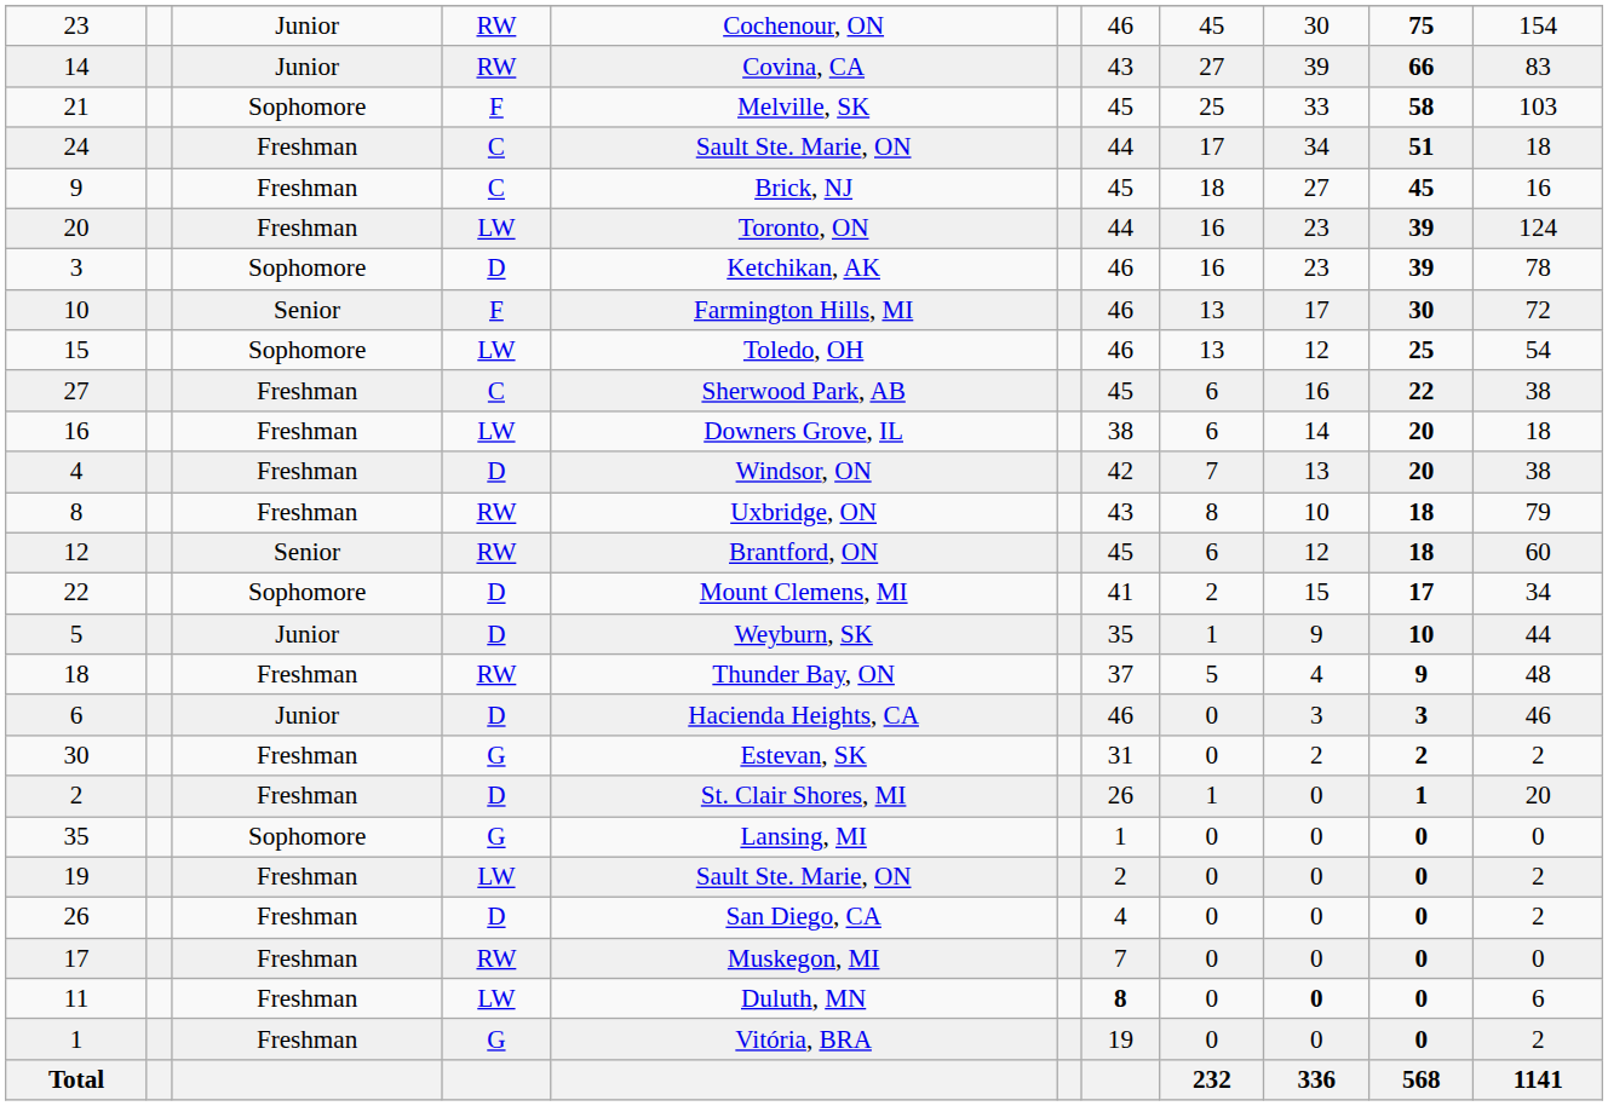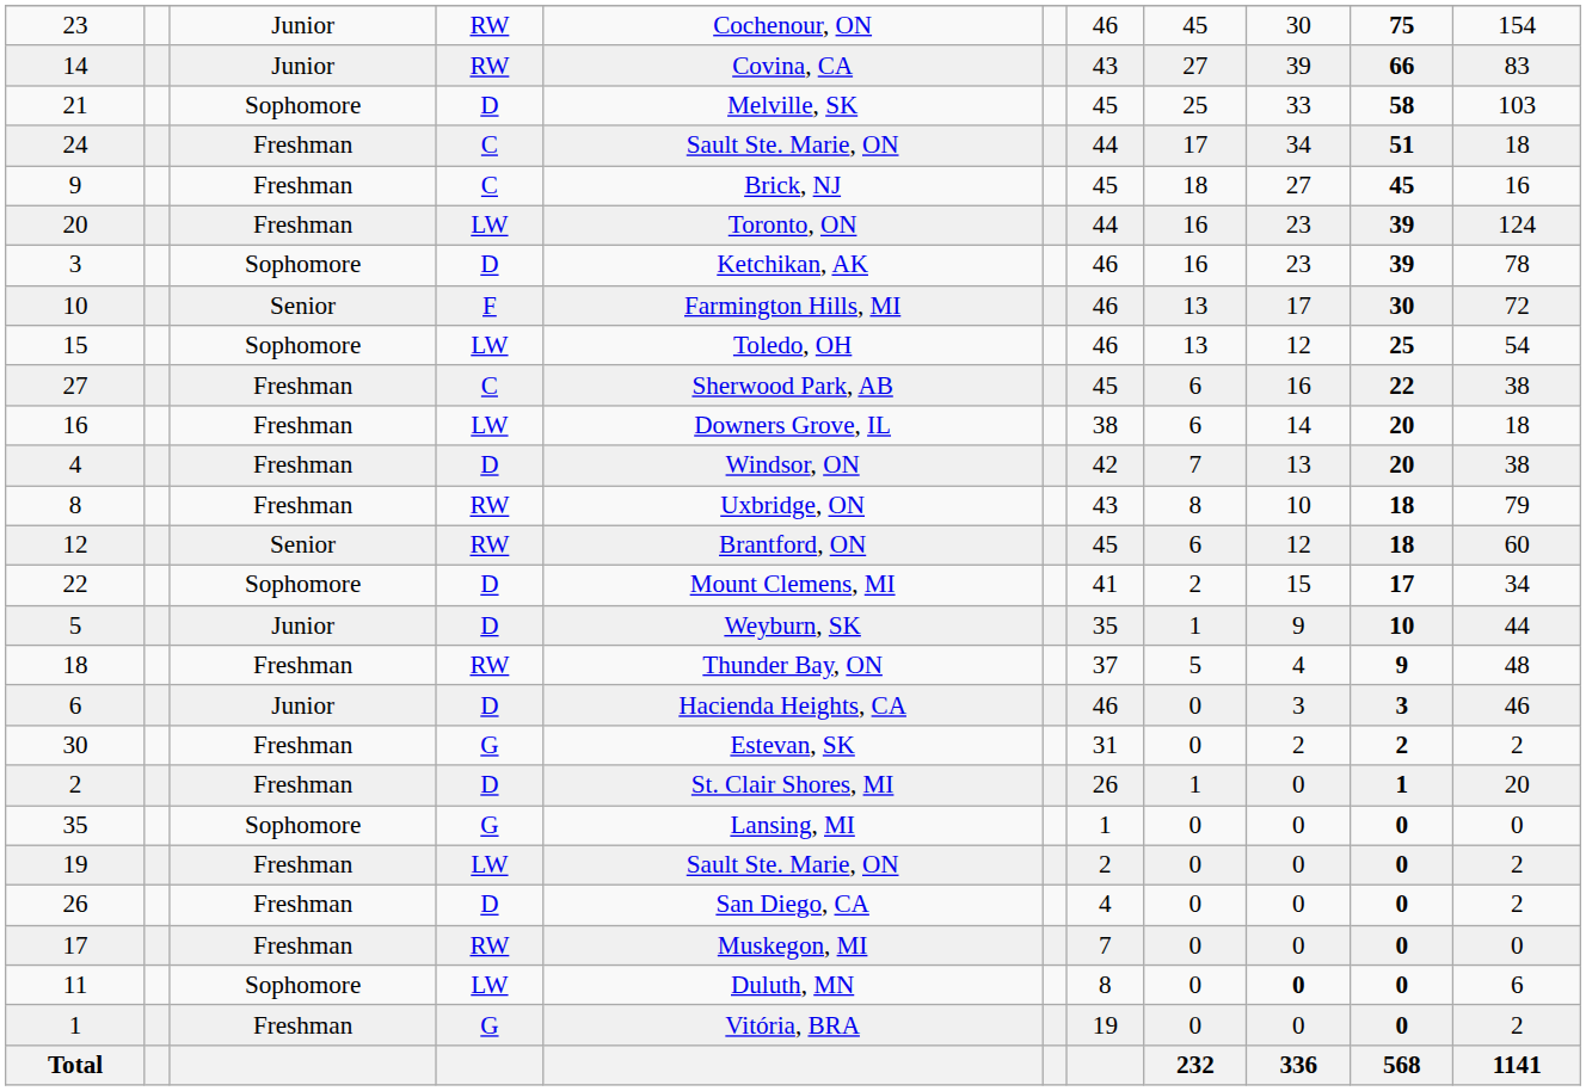 <table class="wikitable sortable" width ="1000">
 <tr align="center">
 </tr>
 <tr align="center" bgcolor="">
 <td>23</td>
 <td></td>
 <td>Junior</td>
 <td><a href='#'>RW</a></td>
 <td><a href='#'>Cochenour</a>, <a href='#'>ON</a></td>
 <td></td>
 <td>46</td>
 <td>45</td>
 <td>30</td>
 <td><strong>75</strong></td>
 <td>154</td>
 </tr>
 <tr align="center" bgcolor="#f0f0f0">
 <td>14</td>
 <td></td>
 <td>Junior</td>
 <td><a href='#'>RW</a></td>
 <td><a href='#'>Covina</a>, <a href='#'>CA</a></td>
 <td></td>
 <td>43</td>
 <td>27</td>
 <td>39</td>
 <td><strong>66</strong></td>
 <td>83</td>
 </tr>
 <tr align="center">
 <td>21</td>
 <td></td>
 <td>Sophomore</td>
-<td><a href='#'>F</a></td>
+<td><a href='#'>D</a></td>
 <td><a href='#'>Melville</a>, <a href='#'>SK</a></td>
 <td></td>
 <td>45</td>
 <td>25</td>
 <td>33</td>
 <td><strong>58</strong></td>
 <td>103</td>
 </tr>
 <tr align="center" bgcolor="#f0f0f0">
 <td>24</td>
 <td></td>
 <td>Freshman</td>
 <td><a href='#'>C</a></td>
 <td><a href='#'>Sault Ste. Marie</a>, <a href='#'>ON</a></td>
 <td></td>
 <td>44</td>
 <td>17</td>
 <td>34</td>
 <td><strong>51</strong></td>
 <td>18</td>
 </tr>
 <tr align="center">
 <td>9</td>
 <td></td>
 <td>Freshman</td>
 <td><a href='#'>C</a></td>
 <td><a href='#'>Brick</a>, <a href='#'>NJ</a></td>
 <td></td>
 <td>45</td>
 <td>18</td>
 <td>27</td>
 <td><strong>45</strong></td>
 <td>16</td>
 </tr>
 <tr align="center" bgcolor="#f0f0f0">
 <td>20</td>
 <td></td>
 <td>Freshman</td>
 <td><a href='#'>LW</a></td>
 <td><a href='#'>Toronto</a>, <a href='#'>ON</a></td>
 <td></td>
 <td>44</td>
 <td>16</td>
 <td>23</td>
 <td><strong>39</strong></td>
 <td>124</td>
 </tr>
 <tr align="center">
 <td>3</td>
 <td></td>
 <td>Sophomore</td>
 <td><a href='#'>D</a></td>
 <td><a href='#'>Ketchikan</a>, <a href='#'>AK</a></td>
 <td></td>
 <td>46</td>
 <td>16</td>
 <td>23</td>
 <td><strong>39</strong></td>
 <td>78</td>
 </tr>
 <tr align="center" bgcolor="#f0f0f0">
 <td>10</td>
 <td></td>
 <td>Senior</td>
 <td><a href='#'>F</a></td>
 <td><a href='#'>Farmington Hills</a>, <a href='#'>MI</a></td>
 <td></td>
 <td>46</td>
 <td>13</td>
 <td>17</td>
 <td><strong>30</strong></td>
 <td>72</td>
 </tr>
 <tr align="center">
 <td>15</td>
 <td></td>
 <td>Sophomore</td>
 <td><a href='#'>LW</a></td>
 <td><a href='#'>Toledo</a>, <a href='#'>OH</a></td>
 <td></td>
 <td>46</td>
 <td>13</td>
 <td>12</td>
 <td><strong>25</strong></td>
 <td>54</td>
 </tr>
 <tr align="center" bgcolor="#f0f0f0">
 <td>27</td>
 <td></td>
 <td>Freshman</td>
 <td><a href='#'>C</a></td>
 <td><a href='#'>Sherwood Park</a>, <a href='#'>AB</a></td>
 <td></td>
 <td>45</td>
 <td>6</td>
 <td>16</td>
 <td><strong>22</strong></td>
 <td>38</td>
 </tr>
 <tr align="center">
 <td>16</td>
 <td></td>
 <td>Freshman</td>
 <td><a href='#'>LW</a></td>
 <td><a href='#'>Downers Grove</a>, <a href='#'>IL</a></td>
 <td></td>
 <td>38</td>
 <td>6</td>
 <td>14</td>
 <td><strong>20</strong></td>
 <td>18</td>
 </tr>
 <tr align="center" bgcolor="#f0f0f0">
 <td>4</td>
 <td></td>
 <td>Freshman</td>
 <td><a href='#'>D</a></td>
 <td><a href='#'>Windsor</a>, <a href='#'>ON</a></td>
 <td></td>
 <td>42</td>
 <td>7</td>
 <td>13</td>
 <td><strong>20</strong></td>
 <td>38</td>
 </tr>
 <tr align="center">
 <td>8</td>
 <td></td>
 <td>Freshman</td>
 <td><a href='#'>RW</a></td>
 <td><a href='#'>Uxbridge</a>, <a href='#'>ON</a></td>
 <td></td>
 <td>43</td>
 <td>8</td>
 <td>10</td>
 <td><strong>18</strong></td>
 <td>79</td>
 </tr>
 <tr align="center" bgcolor="#f0f0f0">
 <td>12</td>
 <td></td>
 <td>Senior</td>
 <td><a href='#'>RW</a></td>
 <td><a href='#'>Brantford</a>, <a href='#'>ON</a></td>
 <td></td>
 <td>45</td>
 <td>6</td>
 <td>12</td>
 <td><strong>18</strong></td>
 <td>60</td>
 </tr>
 <tr align="center">
 <td>22</td>
 <td></td>
 <td>Sophomore</td>
 <td><a href='#'>D</a></td>
 <td><a href='#'>Mount Clemens</a>, <a href='#'>MI</a></td>
 <td></td>
 <td>41</td>
 <td>2</td>
 <td>15</td>
 <td><strong>17</strong></td>
 <td>34</td>
 </tr>
 <tr align="center" bgcolor="#f0f0f0">
 <td>5</td>
 <td></td>
 <td>Junior</td>
 <td><a href='#'>D</a></td>
 <td><a href='#'>Weyburn</a>, <a href='#'>SK</a></td>
 <td></td>
 <td>35</td>
 <td>1</td>
 <td>9</td>
 <td><strong>10</strong></td>
 <td>44</td>
 </tr>
 <tr align="center">
 <td>18</td>
 <td></td>
 <td>Freshman</td>
 <td><a href='#'>RW</a></td>
 <td><a href='#'>Thunder Bay</a>, <a href='#'>ON</a></td>
 <td></td>
 <td>37</td>
 <td>5</td>
 <td>4</td>
 <td><strong>9</strong></td>
 <td>48</td>
 </tr>
 <tr align="center" bgcolor="#f0f0f0">
 <td>6</td>
 <td></td>
 <td>Junior</td>
 <td><a href='#'>D</a></td>
 <td><a href='#'>Hacienda Heights</a>, <a href='#'>CA</a></td>
 <td></td>
 <td>46</td>
 <td>0</td>
 <td>3</td>
 <td><strong>3</strong></td>
 <td>46</td>
 </tr>
 <tr align="center">
 <td>30</td>
 <td></td>
 <td>Freshman</td>
 <td><a href='#'>G</a></td>
 <td><a href='#'>Estevan</a>, <a href='#'>SK</a></td>
 <td></td>
 <td>31</td>
 <td>0</td>
 <td>2</td>
 <td><strong>2</strong></td>
 <td>2</td>
 </tr>
 <tr align="center" bgcolor="#f0f0f0">
 <td>2</td>
 <td></td>
 <td>Freshman</td>
 <td><a href='#'>D</a></td>
 <td><a href='#'>St. Clair Shores</a>, <a href='#'>MI</a></td>
 <td></td>
 <td>26</td>
 <td>1</td>
 <td>0</td>
 <td><strong>1</strong></td>
 <td>20</td>
 </tr>
 <tr align="center">
 <td>35</td>
 <td></td>
 <td>Sophomore</td>
 <td><a href='#'>G</a></td>
 <td><a href='#'>Lansing</a>, <a href='#'>MI</a></td>
 <td></td>
 <td>1</td>
 <td>0</td>
 <td>0</td>
 <td><strong>0</strong></td>
 <td>0</td>
 </tr>
 <tr align="center" bgcolor="#f0f0f0">
 <td>19</td>
 <td></td>
 <td>Freshman</td>
 <td><a href='#'>LW</a></td>
 <td><a href='#'>Sault Ste. Marie</a>, <a href='#'>ON</a></td>
 <td></td>
 <td>2</td>
 <td>0</td>
 <td>0</td>
 <td><strong>0</strong></td>
 <td>2</td>
 </tr>
 <tr align="center">
 <td>26</td>
 <td></td>
 <td>Freshman</td>
 <td><a href='#'>D</a></td>
 <td><a href='#'>San Diego</a>, <a href='#'>CA</a></td>
 <td></td>
 <td>4</td>
 <td>0</td>
 <td>0</td>
 <td><strong>0</strong></td>
 <td>2</td>
 </tr>
 <tr align="center" bgcolor="#f0f0f0">
 <td>17</td>
 <td></td>
 <td>Freshman</td>
 <td><a href='#'>RW</a></td>
 <td><a href='#'>Muskegon</a>, <a href='#'>MI</a></td>
 <td></td>
 <td>7</td>
 <td>0</td>
 <td>0</td>
 <td><strong>0</strong></td>
 <td>0</td>
 </tr>
 <tr align="center">
 <td>11</td>
 <td></td>
-<td>Freshman</td>
+<td>Sophomore</td>
 <td><a href='#'>LW</a></td>
 <td><a href='#'>Duluth</a>, <a href='#'>MN</a></td>
 <td></td>
-<td><strong>8</strong></td>
+<td>8</td>
 <td>0</td>
 <td><strong>0</strong></td>
 <td><strong>0</strong></td>
 <td>6</td>
 </tr>
 <tr align="center" bgcolor="#f0f0f0">
 <td>1</td>
 <td></td>
 <td>Freshman</td>
 <td><a href='#'>G</a></td>
 <td><a href='#'>Vitória</a>, <a href='#'>BRA</a></td>
 <td></td>
 <td>19</td>
 <td>0</td>
 <td>0</td>
 <td><strong>0</strong></td>
 <td>2</td>
 </tr>
 <tr>
 <th>Total</th>
 <th></th>
 <th></th>
 <th></th>
 <th></th>
 <th></th>
 <th></th>
 <th>232</th>
 <th>336</th>
 <th>568</th>
 <th>1141</th>
 </tr>
 </table>
